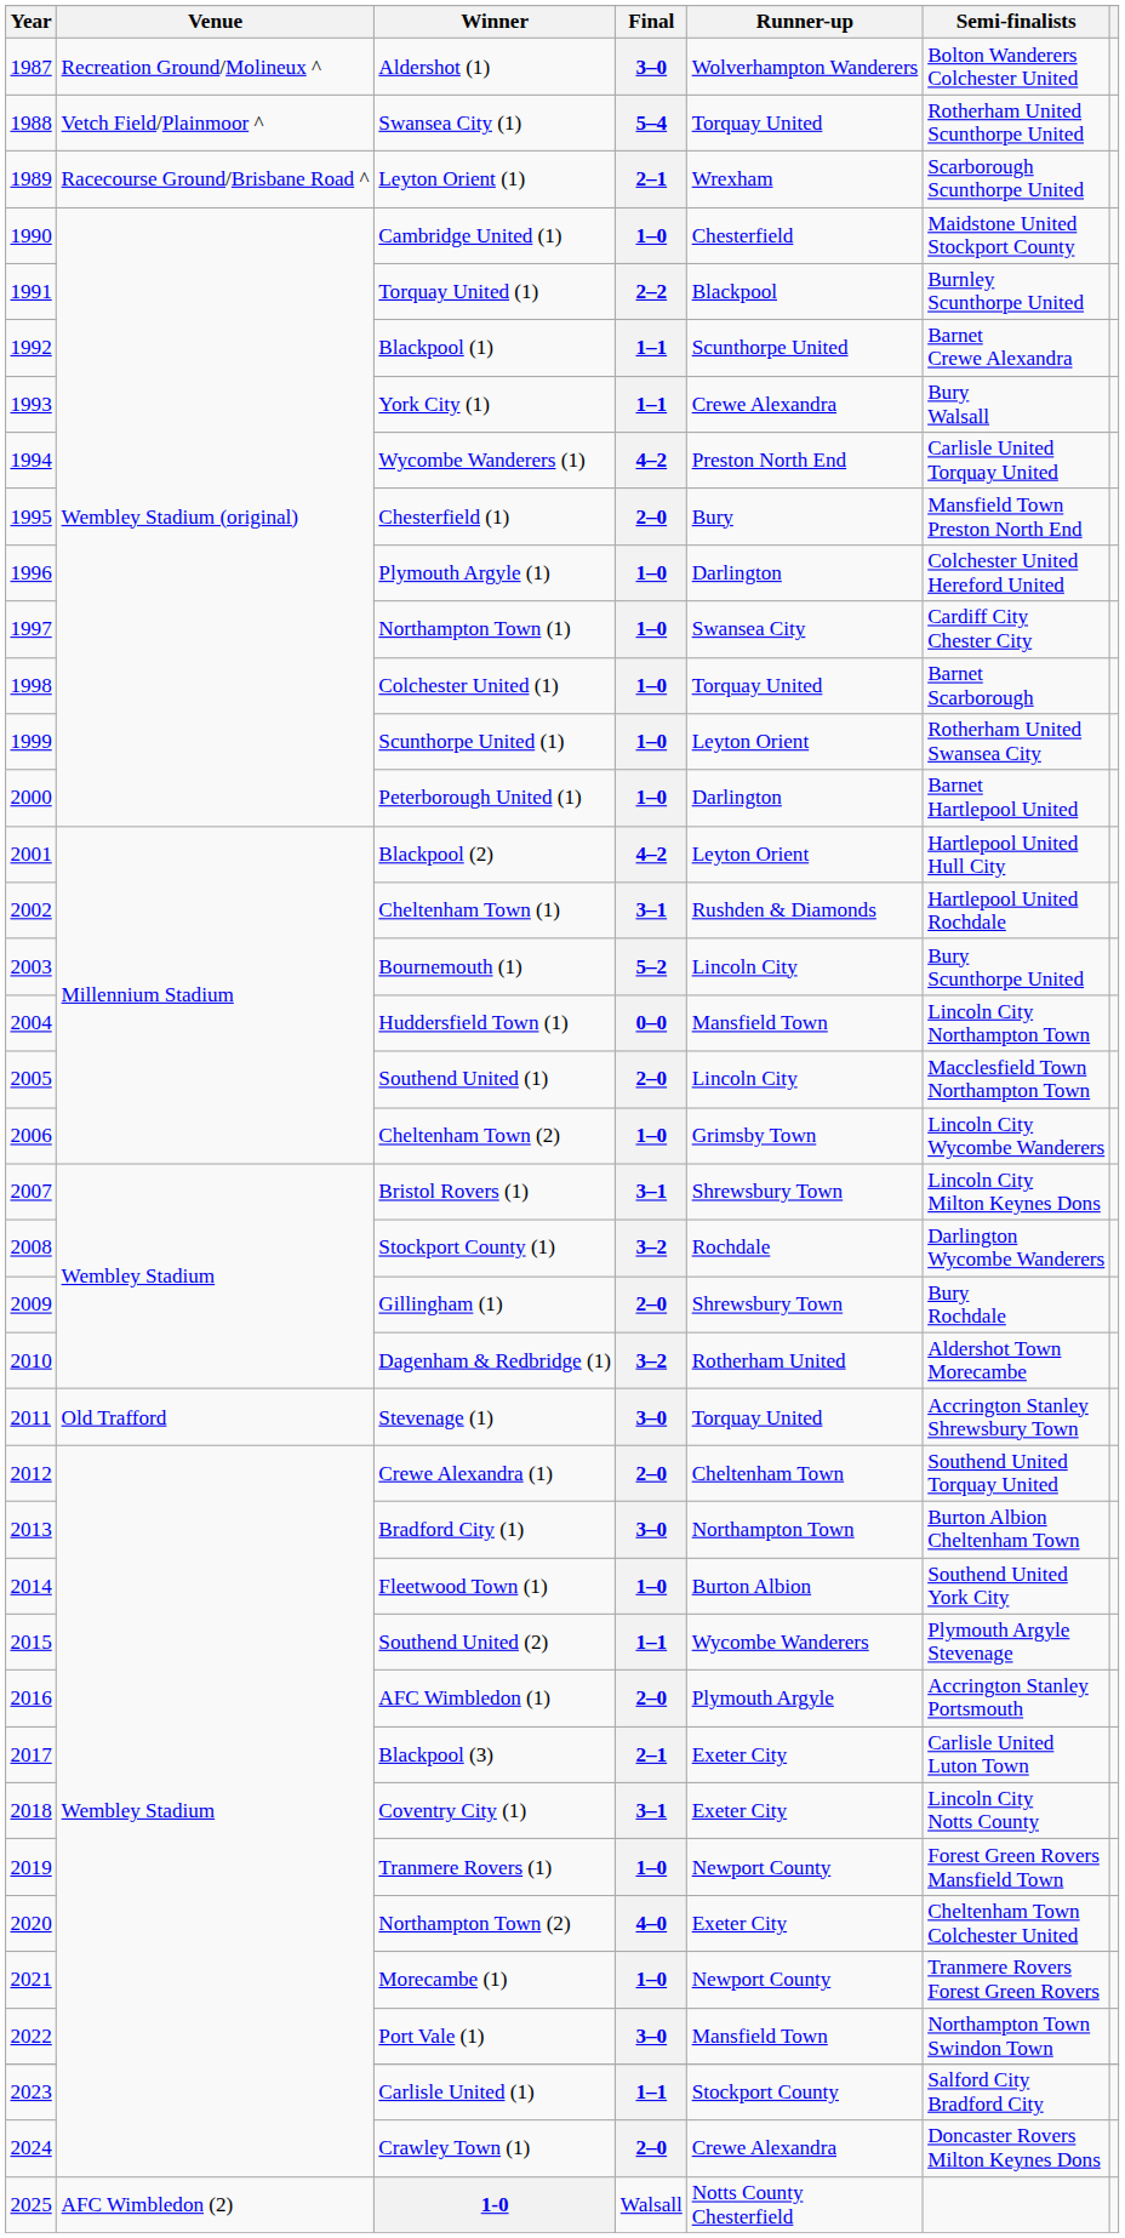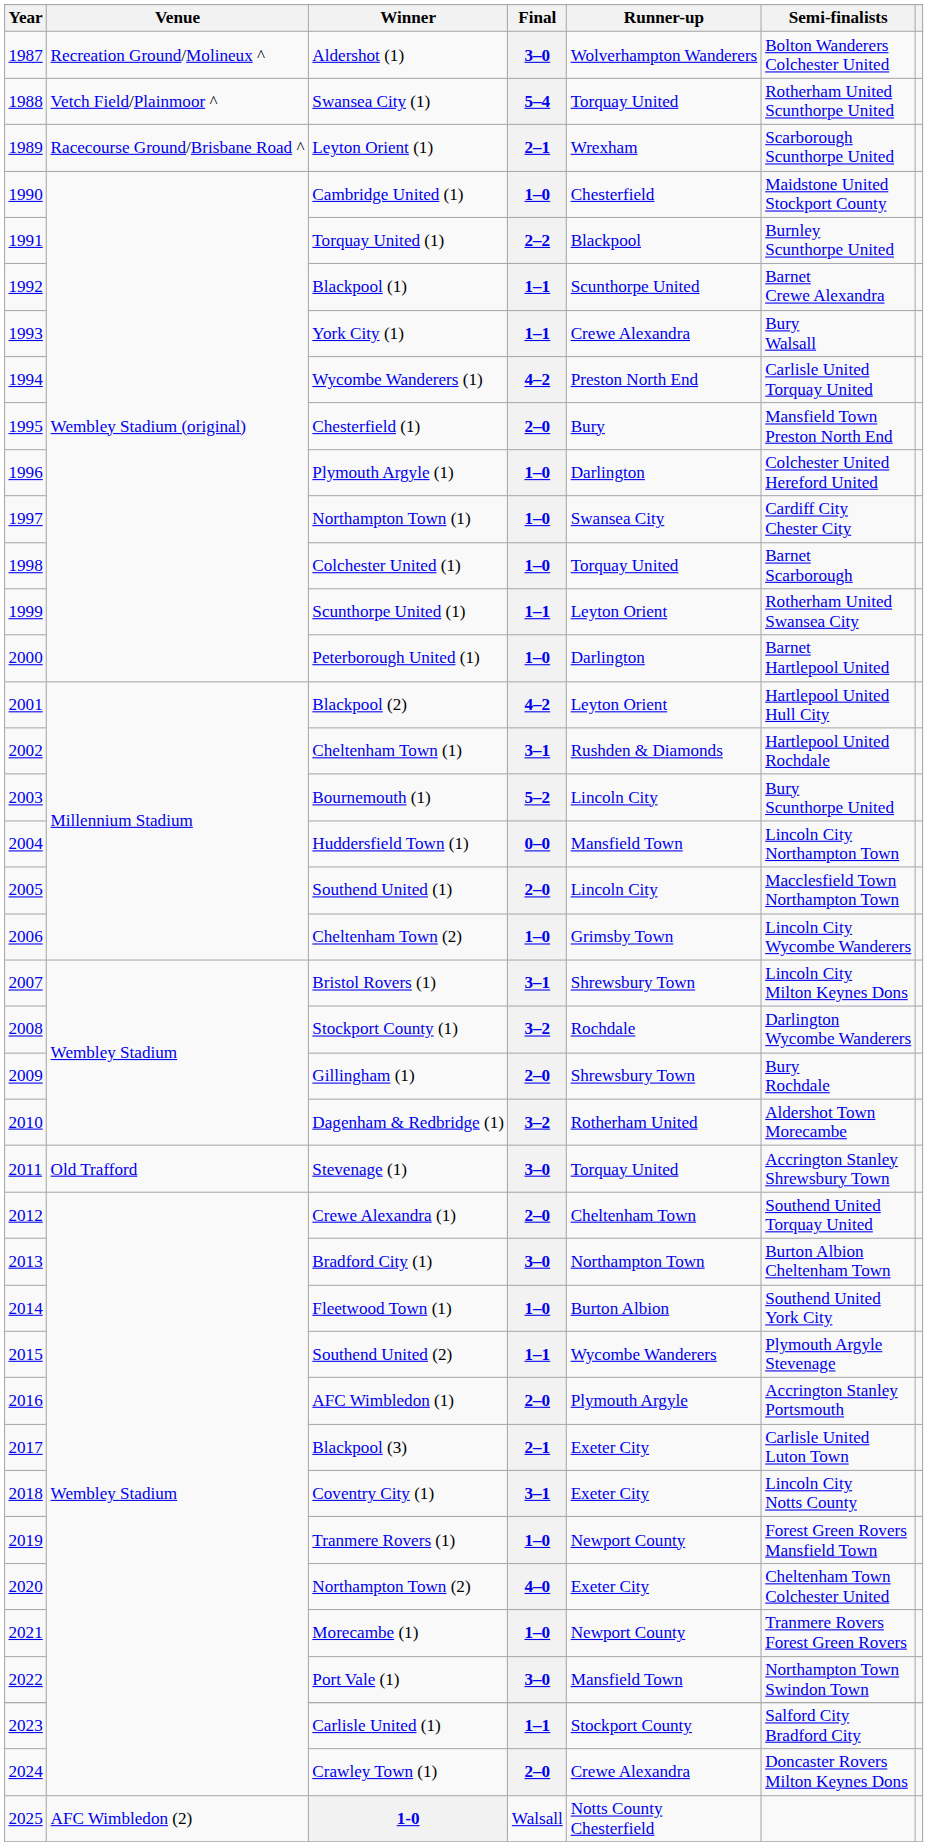 <table class="sortable wikitable">
 <tr>
 </tr>
 <tr>
 <th scope=col>Year</th>
 <th scope=col>Venue</th>
 <th scope=col>Winner</th>
 <th scope=col>Final</th>
 <th scope=col>Runner-up</th>
 <th scope=col>Semi-finalists</th>
 <th scope=col class=unsortable></th>
 </tr>
 <tr>
 <td><a href='#'>1987</a></td>
 <td><a href='#'>Recreation Ground</a>/<a href='#'>Molineux</a> ^</td>
 <td><a href='#'>Aldershot</a> (1)</td>
 <th scope=row><a href='#'>3–0</a></th>
 <td><a href='#'>Wolverhampton Wanderers</a></td>
 <td><a href='#'>Bolton Wanderers</a><br><a href='#'>Colchester United</a></td>
 <td></td>
 </tr>
 <tr>
 <td><a href='#'>1988</a></td>
 <td><a href='#'>Vetch Field</a>/<a href='#'>Plainmoor</a> ^</td>
 <td><a href='#'>Swansea City</a> (1)</td>
 <th scope=row><a href='#'>5–4</a></th>
 <td><a href='#'>Torquay United</a></td>
 <td><a href='#'>Rotherham United</a><br><a href='#'>Scunthorpe United</a></td>
 <td></td>
 </tr>
 <tr>
 <td><a href='#'>1989</a></td>
 <td><a href='#'>Racecourse Ground</a>/<a href='#'>Brisbane Road</a> ^</td>
 <td><a href='#'>Leyton Orient</a> (1)</td>
 <th scope=row><a href='#'>2–1</a></th>
 <td><a href='#'>Wrexham</a></td>
 <td><a href='#'>Scarborough</a><br><a href='#'>Scunthorpe United</a></td>
 <td></td>
 </tr>
 <tr>
 <td><a href='#'>1990</a></td>
 <td rowspan=11><a href='#'>Wembley Stadium (original)</a></td>
 <td><a href='#'>Cambridge United</a> (1)</td>
 <th scope=row><a href='#'>1–0</a></th>
 <td><a href='#'>Chesterfield</a></td>
 <td><a href='#'>Maidstone United</a><br><a href='#'>Stockport County</a></td>
 <td></td>
 </tr>
 <tr>
 <td><a href='#'>1991</a></td>
 <td><a href='#'>Torquay United</a> (1)</td>
 <th scope=row><a href='#'>2–2</a> </th>
 <td><a href='#'>Blackpool</a></td>
 <td><a href='#'>Burnley</a><br><a href='#'>Scunthorpe United</a></td>
 <td></td>
 </tr>
 <tr>
 <td><a href='#'>1992</a></td>
 <td><a href='#'>Blackpool</a> (1)</td>
 <th scope=row><a href='#'>1–1</a> </th>
 <td><a href='#'>Scunthorpe United</a></td>
 <td><a href='#'>Barnet</a><br><a href='#'>Crewe Alexandra</a></td>
 <td></td>
 </tr>
 <tr>
 <td><a href='#'>1993</a></td>
 <td><a href='#'>York City</a> (1)</td>
 <th scope=row><a href='#'>1–1</a> </th>
 <td><a href='#'>Crewe Alexandra</a></td>
 <td><a href='#'>Bury</a><br><a href='#'>Walsall</a></td>
 <td></td>
 </tr>
 <tr>
 <td><a href='#'>1994</a></td>
 <td><a href='#'>Wycombe Wanderers</a> (1)</td>
 <th scope=row><a href='#'>4–2</a></th>
 <td><a href='#'>Preston North End</a></td>
 <td><a href='#'>Carlisle United</a><br><a href='#'>Torquay United</a></td>
 <td></td>
 </tr>
 <tr>
 <td><a href='#'>1995</a></td>
 <td><a href='#'>Chesterfield</a> (1)</td>
 <th scope=row><a href='#'>2–0</a></th>
 <td><a href='#'>Bury</a></td>
 <td><a href='#'>Mansfield Town</a><br><a href='#'>Preston North End</a></td>
 <td></td>
 </tr>
 <tr>
 <td><a href='#'>1996</a></td>
 <td><a href='#'>Plymouth Argyle</a> (1)</td>
 <th scope=row><a href='#'>1–0</a></th>
 <td><a href='#'>Darlington</a></td>
 <td><a href='#'>Colchester United</a><br><a href='#'>Hereford United</a></td>
 <td></td>
 </tr>
 <tr>
 <td><a href='#'>1997</a></td>
 <td><a href='#'>Northampton Town</a> (1)</td>
 <th scope=row><a href='#'>1–0</a></th>
 <td><a href='#'>Swansea City</a></td>
 <td><a href='#'>Cardiff City</a><br><a href='#'>Chester City</a></td>
 <td></td>
 </tr>
 <tr>
 <td><a href='#'>1998</a></td>
 <td><a href='#'>Colchester United</a> (1)</td>
 <th scope=row><a href='#'>1–0</a></th>
 <td><a href='#'>Torquay United</a></td>
 <td><a href='#'>Barnet</a><br><a href='#'>Scarborough</a></td>
 <td></td>
 </tr>
 <tr>
 <td><a href='#'>1999</a></td>
 <td><a href='#'>Scunthorpe United</a> (1)</td>
-<th scope=row><a href='#'>1–0</a></th>
+<th scope=row><a href='#'>1–1</a> </th>
 <td><a href='#'>Leyton Orient</a></td>
 <td><a href='#'>Rotherham United</a><br><a href='#'>Swansea City</a></td>
 <td></td>
 </tr>
 <tr>
 <td><a href='#'>2000</a></td>
 <td><a href='#'>Peterborough United</a> (1)</td>
 <th scope=row><a href='#'>1–0</a></th>
 <td><a href='#'>Darlington</a></td>
 <td><a href='#'>Barnet</a><br><a href='#'>Hartlepool United</a></td>
 <td></td>
 </tr>
 <tr>
 <td><a href='#'>2001</a></td>
 <td rowspan=6><a href='#'>Millennium Stadium</a></td>
 <td><a href='#'>Blackpool</a> (2)</td>
 <th scope=row><a href='#'>4–2</a></th>
 <td><a href='#'>Leyton Orient</a></td>
 <td><a href='#'>Hartlepool United</a><br><a href='#'>Hull City</a></td>
 <td></td>
 </tr>
 <tr>
 <td><a href='#'>2002</a></td>
 <td><a href='#'>Cheltenham Town</a> (1)</td>
 <th scope=row><a href='#'>3–1</a></th>
 <td><a href='#'>Rushden & Diamonds</a></td>
 <td><a href='#'>Hartlepool United</a><br><a href='#'>Rochdale</a></td>
 <td></td>
 </tr>
 <tr>
 <td><a href='#'>2003</a></td>
 <td><a href='#'>Bournemouth</a> (1)</td>
 <th scope=row><a href='#'>5–2</a></th>
 <td><a href='#'>Lincoln City</a></td>
 <td><a href='#'>Bury</a><br><a href='#'>Scunthorpe United</a></td>
 <td></td>
 </tr>
 <tr>
 <td><a href='#'>2004</a></td>
 <td><a href='#'>Huddersfield Town</a> (1)</td>
 <th scope=row><a href='#'>0–0</a> </th>
 <td><a href='#'>Mansfield Town</a></td>
 <td><a href='#'>Lincoln City</a><br><a href='#'>Northampton Town</a></td>
 <td></td>
 </tr>
 <tr>
 <td><a href='#'>2005</a></td>
 <td><a href='#'>Southend United</a> (1)</td>
 <th scope=row><a href='#'>2–0</a> </th>
 <td><a href='#'>Lincoln City</a></td>
 <td><a href='#'>Macclesfield Town</a><br><a href='#'>Northampton Town</a></td>
 <td></td>
 </tr>
 <tr>
 <td><a href='#'>2006</a></td>
 <td><a href='#'>Cheltenham Town</a> (2)</td>
 <th scope=row><a href='#'>1–0</a></th>
 <td><a href='#'>Grimsby Town</a></td>
 <td><a href='#'>Lincoln City</a><br><a href='#'>Wycombe Wanderers</a></td>
 <td></td>
 </tr>
 <tr>
 <td><a href='#'>2007</a></td>
 <td rowspan=4><a href='#'>Wembley Stadium</a></td>
 <td><a href='#'>Bristol Rovers</a> (1)</td>
 <th scope=row><a href='#'>3–1</a></th>
 <td><a href='#'>Shrewsbury Town</a></td>
 <td><a href='#'>Lincoln City</a><br><a href='#'>Milton Keynes Dons</a></td>
 <td></td>
 </tr>
 <tr>
 <td><a href='#'>2008</a></td>
 <td><a href='#'>Stockport County</a> (1)</td>
 <th scope=row><a href='#'>3–2</a></th>
 <td><a href='#'>Rochdale</a></td>
 <td><a href='#'>Darlington</a><br><a href='#'>Wycombe Wanderers</a></td>
 <td></td>
 </tr>
 <tr>
 <td><a href='#'>2009</a></td>
 <td><a href='#'>Gillingham</a> (1)</td>
 <th scope=row><a href='#'>2–0</a></th>
 <td><a href='#'>Shrewsbury Town</a></td>
 <td><a href='#'>Bury</a><br><a href='#'>Rochdale</a></td>
 <td></td>
 </tr>
 <tr>
 <td><a href='#'>2010</a></td>
 <td><a href='#'>Dagenham & Redbridge</a> (1)</td>
 <th scope=row><a href='#'>3–2</a></th>
 <td><a href='#'>Rotherham United</a></td>
 <td><a href='#'>Aldershot Town</a><br><a href='#'>Morecambe</a></td>
 <td></td>
 </tr>
 <tr>
 <td><a href='#'>2011</a></td>
 <td><a href='#'>Old Trafford</a></td>
 <td><a href='#'>Stevenage</a> (1)</td>
 <th scope=row><a href='#'>3–0</a></th>
 <td><a href='#'>Torquay United</a></td>
 <td><a href='#'>Accrington Stanley</a><br><a href='#'>Shrewsbury Town</a></td>
 <td></td>
 </tr>
 <tr>
 <td><a href='#'>2012</a></td>
 <td rowspan=14><a href='#'>Wembley Stadium</a></td>
 <td><a href='#'>Crewe Alexandra</a> (1)</td>
 <th scope=row><a href='#'>2–0</a></th>
 <td><a href='#'>Cheltenham Town</a></td>
 <td><a href='#'>Southend United</a><br><a href='#'>Torquay United</a></td>
 <td></td>
 </tr>
 <tr>
 <td><a href='#'>2013</a></td>
 <td><a href='#'>Bradford City</a> (1)</td>
 <th scope=row><a href='#'>3–0</a></th>
 <td><a href='#'>Northampton Town</a></td>
 <td><a href='#'>Burton Albion</a><br><a href='#'>Cheltenham Town</a></td>
 <td></td>
 </tr>
 <tr>
 <td><a href='#'>2014</a></td>
 <td><a href='#'>Fleetwood Town</a> (1)</td>
 <th scope=row><a href='#'>1–0</a></th>
 <td><a href='#'>Burton Albion</a></td>
 <td><a href='#'>Southend United</a><br><a href='#'>York City</a></td>
 <td></td>
 </tr>
 <tr>
 <td><a href='#'>2015</a></td>
 <td><a href='#'>Southend United</a> (2)</td>
 <th scope=row><a href='#'>1–1</a> </th>
 <td><a href='#'>Wycombe Wanderers</a></td>
 <td><a href='#'>Plymouth Argyle</a><br><a href='#'>Stevenage</a></td>
 <td></td>
 </tr>
 <tr>
 <td><a href='#'>2016</a></td>
 <td><a href='#'>AFC Wimbledon</a> (1)</td>
 <th scope=row><a href='#'>2–0</a></th>
 <td><a href='#'>Plymouth Argyle</a></td>
 <td><a href='#'>Accrington Stanley</a><br><a href='#'>Portsmouth</a></td>
 <td></td>
 </tr>
 <tr>
 <td><a href='#'>2017</a></td>
 <td><a href='#'>Blackpool</a> (3)</td>
 <th scope=row><a href='#'>2–1</a></th>
 <td><a href='#'>Exeter City</a></td>
 <td><a href='#'>Carlisle United</a><br><a href='#'>Luton Town</a></td>
 <td></td>
 </tr>
 <tr>
 <td><a href='#'>2018</a></td>
 <td><a href='#'>Coventry City</a> (1)</td>
 <th scope=row><a href='#'>3–1</a></th>
 <td><a href='#'>Exeter City</a></td>
 <td><a href='#'>Lincoln City</a><br><a href='#'>Notts County</a></td>
 <td></td>
 </tr>
 <tr>
 <td><a href='#'>2019</a></td>
 <td><a href='#'>Tranmere Rovers</a> (1)</td>
 <th scope=row><a href='#'>1–0</a> </th>
 <td><a href='#'>Newport County</a></td>
 <td><a href='#'>Forest Green Rovers</a><br><a href='#'>Mansfield Town</a></td>
 <td></td>
 </tr>
 <tr>
 <td><a href='#'>2020</a></td>
 <td><a href='#'>Northampton Town</a> (2)</td>
 <th scope=row><a href='#'>4–0</a></th>
 <td><a href='#'>Exeter City</a></td>
 <td><a href='#'>Cheltenham Town</a><br><a href='#'>Colchester United</a></td>
 <td></td>
 </tr>
 <tr>
 <td><a href='#'>2021</a></td>
 <td><a href='#'>Morecambe</a> (1)</td>
 <th scope=row><a href='#'>1–0</a> </th>
 <td><a href='#'>Newport County</a></td>
 <td><a href='#'>Tranmere Rovers</a><br><a href='#'>Forest Green Rovers</a></td>
 <td></td>
 </tr>
 <tr>
 <td><a href='#'>2022</a></td>
 <td><a href='#'>Port Vale</a> (1)</td>
 <th scope=row><a href='#'>3–0</a></th>
 <td><a href='#'>Mansfield Town</a></td>
 <td><a href='#'>Northampton Town</a><br><a href='#'>Swindon Town</a></td>
 <td></td>
 </tr>
 <tr>
 </tr>
 <tr>
 <td><a href='#'>2023</a></td>
 <td><a href='#'>Carlisle United</a> (1)</td>
 <th scope=row><a href='#'>1–1</a> </th>
 <td><a href='#'>Stockport County</a></td>
 <td><a href='#'>Salford City</a><br><a href='#'>Bradford City</a></td>
 <td></td>
 </tr>
 <tr>
 <td><a href='#'>2024</a></td>
 <td><a href='#'>Crawley Town</a> (1)</td>
 <th scope=row><a href='#'>2–0</a></th>
 <td><a href='#'>Crewe Alexandra</a></td>
 <td><a href='#'>Doncaster Rovers</a><br> <a href='#'>Milton Keynes Dons</a></td>
 <td></td>
 </tr>
 <tr>
 <td><a href='#'>2025</a></td>
 <td><a href='#'>AFC Wimbledon</a> (2)</td>
 <th scope=row><a href='#'>1-0</a></th>
 <td><a href='#'>Walsall</a></td>
 <td><a href='#'>Notts County</a><br> <a href='#'>Chesterfield</a></td>
 <td></td>
 </tr>
 </table>
